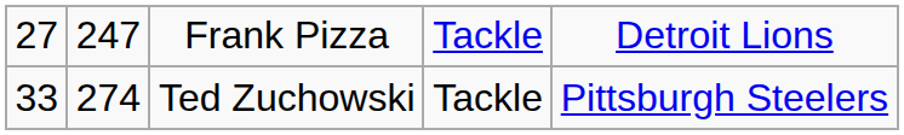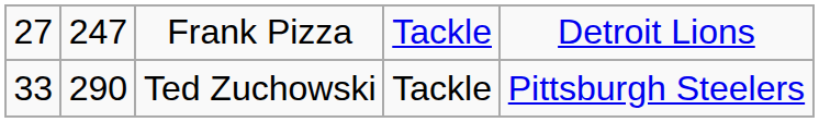 <table class="wikitable" style="text-align:center">
 <tr>
 <td>27</td>
 <td>247</td>
 <td>Frank Pizza</td>
 <td><a href='#'>Tackle</a></td>
 <td><a href='#'>Detroit Lions</a></td>
 </tr>
 <tr>
 <td>33</td>
-<td>274</td>
+<td>290</td>
 <td>Ted Zuchowski</td>
 <td>Tackle</td>
 <td><a href='#'>Pittsburgh Steelers</a></td>
 </tr>
 </table>
